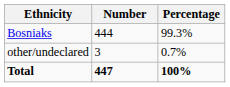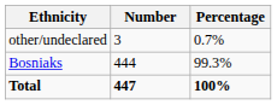 <table class="wikitable">
 <tr>
 <th width="100px">Ethnicity</th>
 <th width="80px">Number</th>
 <th width="80px">Percentage</th>
 </tr>
 <tr>
+<td>other/undeclared</td>
+<td>3</td>
+<td>0.7%</td>
+</tr>
+<tr>
 <td><a href='#'>Bosniaks</a></td>
 <td>444</td>
 <td>99.3%</td>
-</tr>
-<tr>
-<td>other/undeclared</td>
-<td>3</td>
-<td>0.7%</td>
 </tr>
 <tr>
 <td><strong>Total</strong></td>
 <td><strong>447</strong></td>
 <td><strong>100%</strong></td>
 </tr>
 </table>
